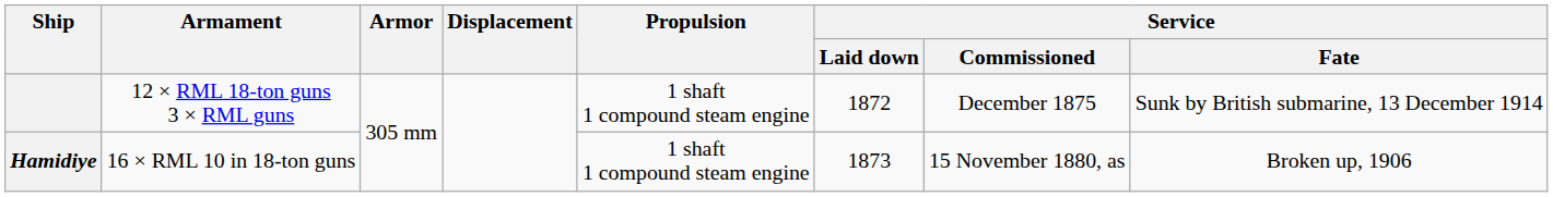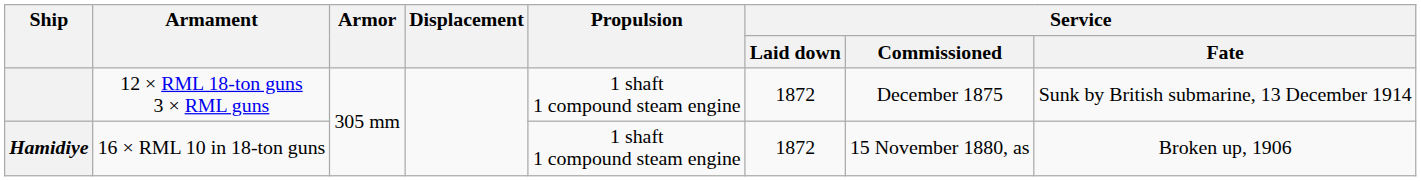 <table class="wikitable plainrowheaders" style="text-align: center;">
 <tr valign="top">
 <th scope="col" rowspan="2">Ship</th>
 <th scope="col" rowspan="2">Armament</th>
 <th scope="col" rowspan="2">Armor</th>
 <th scope="col" rowspan="2">Displacement</th>
 <th scope="col" rowspan="2">Propulsion</th>
 <th scope="col" colspan="3">Service</th>
 </tr>
 <tr valign="top">
 <th scope="col">Laid down</th>
 <th scope="col">Commissioned</th>
 <th scope="col">Fate</th>
 </tr>
 <tr valign="center">
 <th scope="row"></th>
 <td>12 × <a href='#'>RML  18-ton guns</a><br>3 × <a href='#'>RML  guns</a></td>
 <td rowspan="2">305 mm</td>
 <td rowspan="2"></td>
 <td>1 shaft<br>1 compound steam engine<br></td>
 <td>1872</td>
 <td>December 1875</td>
 <td>Sunk by British submarine, 13 December 1914</td>
 </tr>
 <tr valign="center">
 <th scope="row"><em>Hamidiye</em></th>
 <td>16 × RML 10 in 18-ton guns</td>
 <td>1 shaft<br>1 compound steam engine<br></td>
-<td>1873</td>
+<td>1872</td>
 <td>15 November 1880, as </td>
 <td>Broken up, 1906</td>
 </tr>
 </table>
